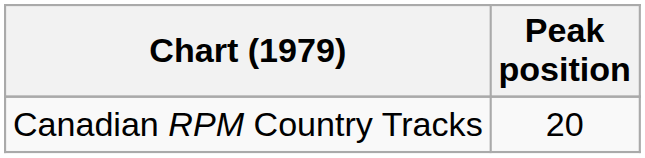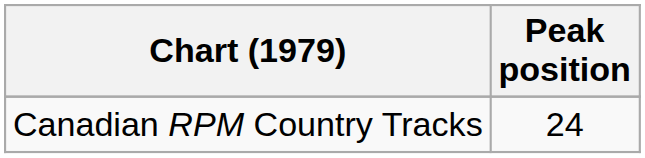 <table class="wikitable sortable">
 <tr>
 <th align="left">Chart (1979)</th>
 <th align="center">Peak<br>position</th>
 </tr>
 <tr>
 </tr>
 <tr>
 <td align="left">Canadian <em>RPM</em> Country Tracks</td>
-<td align="center">20</td>
+<td align="center">24</td>
 </tr>
 </table>
